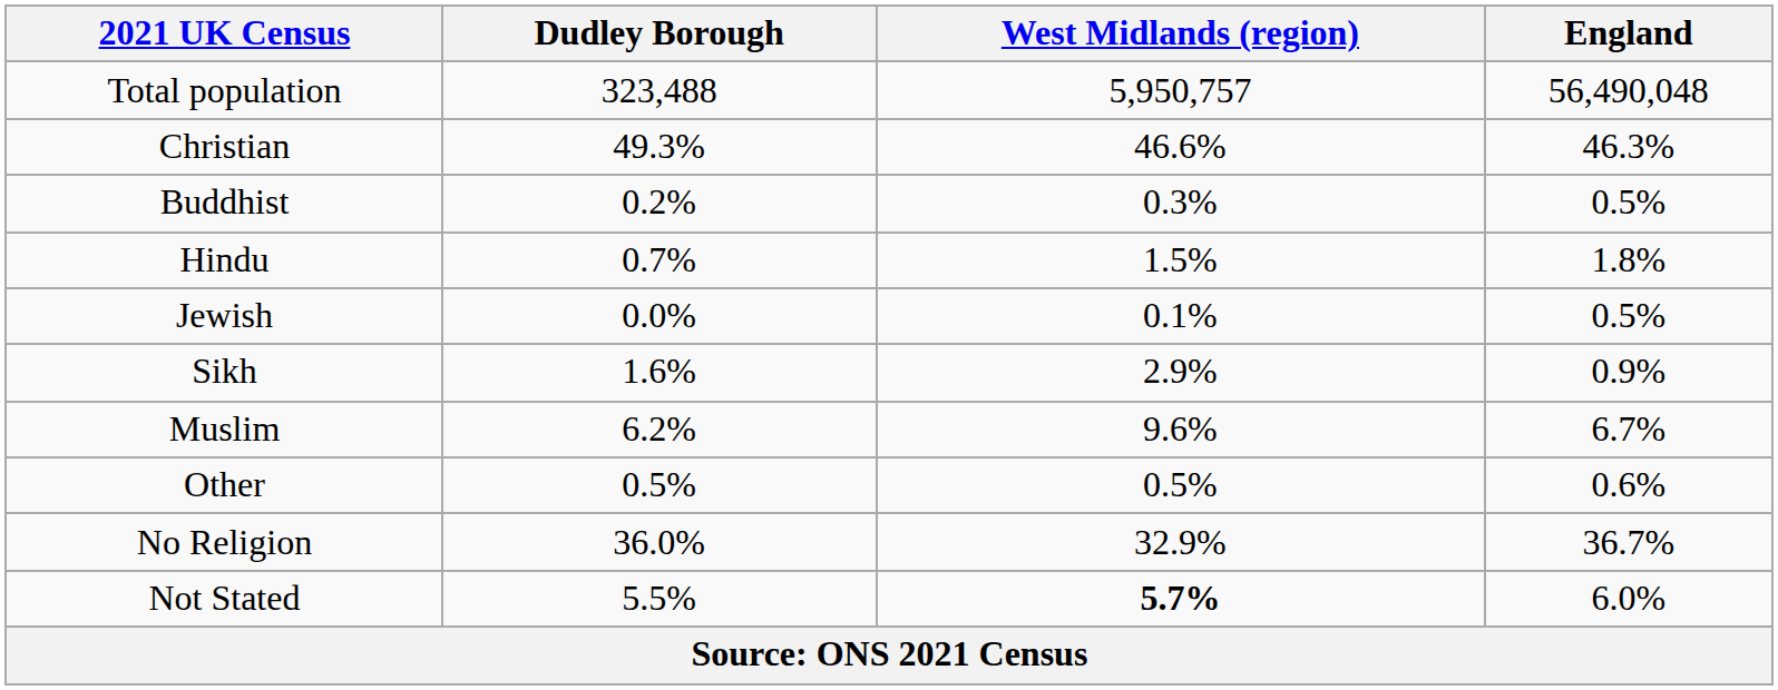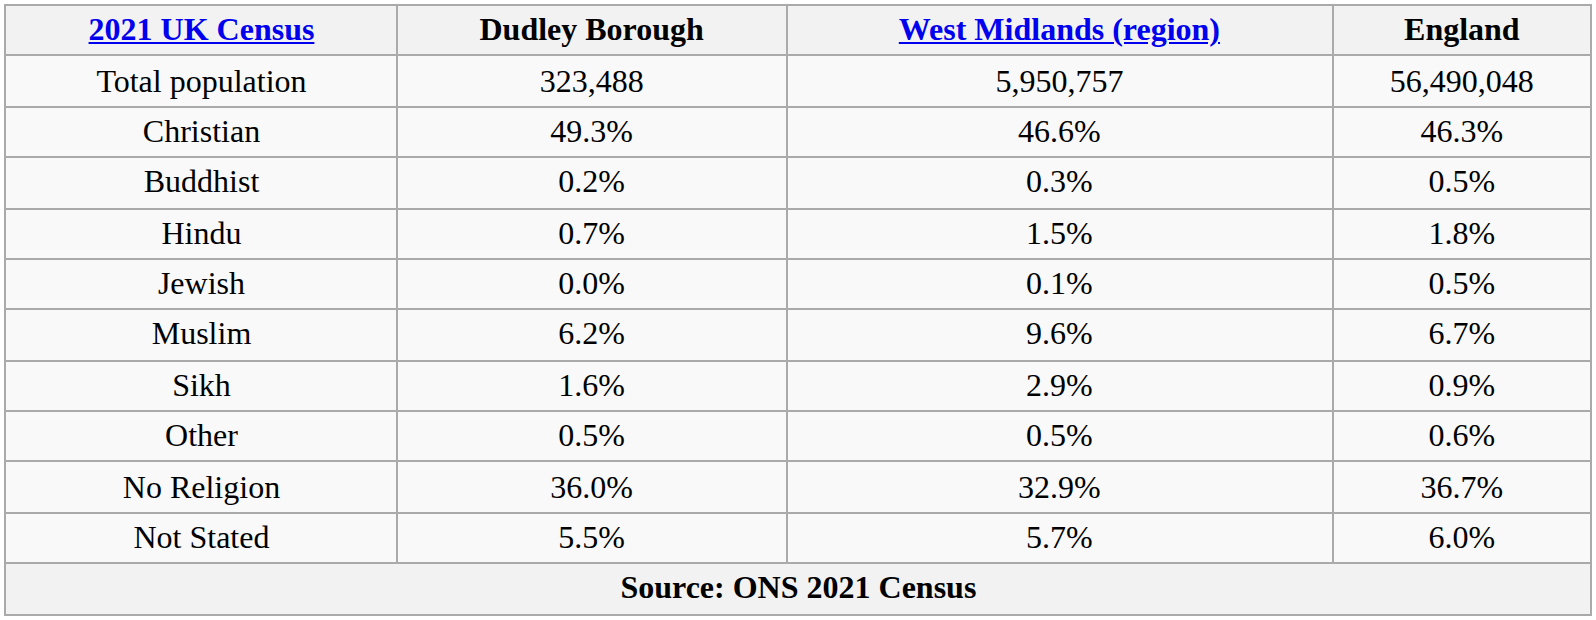 <table class="wikitable" id="toc" style="float: right; margin-left: 1em; width: 40%; text-align:center" cellspacing="5">
 <tr>
 <th><a href='#'>2021 UK Census</a></th>
 <th>Dudley Borough</th>
 <th><a href='#'>West Midlands (region)</a></th>
 <th>England</th>
 </tr>
 <tr>
 <td>Total population</td>
 <td>323,488</td>
 <td>5,950,757</td>
 <td>56,490,048</td>
 </tr>
 <tr>
 <td>Christian</td>
 <td>49.3%</td>
 <td>46.6%</td>
 <td>46.3%</td>
 </tr>
 <tr>
 <td>Buddhist</td>
 <td>0.2%</td>
 <td>0.3%</td>
 <td>0.5%</td>
 </tr>
 <tr>
 <td>Hindu</td>
 <td>0.7%</td>
 <td>1.5%</td>
 <td>1.8%</td>
 </tr>
 <tr>
 <td>Jewish</td>
 <td>0.0%</td>
 <td>0.1%</td>
 <td>0.5%</td>
 </tr>
 <tr>
+<td>Muslim</td>
+<td>6.2%</td>
+<td>9.6%</td>
+<td>6.7%</td>
+</tr>
+<tr>
 <td>Sikh</td>
 <td>1.6%</td>
 <td>2.9%</td>
 <td>0.9%</td>
-</tr>
-<tr>
-<td>Muslim</td>
-<td>6.2%</td>
-<td>9.6%</td>
-<td>6.7%</td>
 </tr>
 <tr>
 <td>Other</td>
 <td>0.5%</td>
 <td>0.5%</td>
 <td>0.6%</td>
 </tr>
 <tr>
 <td>No Religion</td>
 <td>36.0%</td>
 <td>32.9%</td>
 <td>36.7%</td>
 </tr>
 <tr>
 <td>Not Stated</td>
 <td>5.5%</td>
-<td><strong>5.7%</strong></td>
+<td>5.7%</td>
 <td>6.0%</td>
 </tr>
 <tr>
 <th colspan="4">Source: ONS 2021 Census</th>
 </tr>
 </table>
